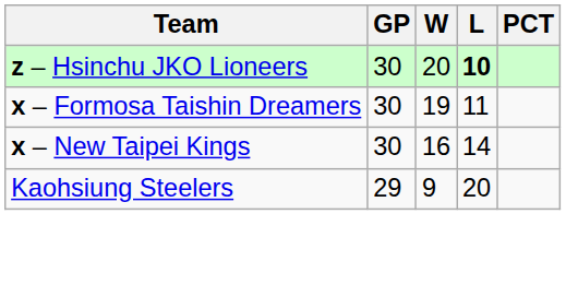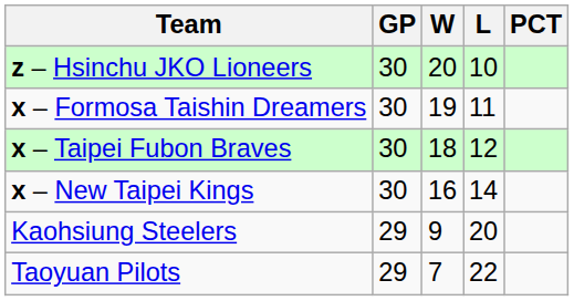 <table class="wikitable">
 <tr>
 <th>Team</th>
 <th>GP</th>
 <th>W</th>
 <th>L</th>
 <th>PCT</th>
 </tr>
 <tr style="background:#cfc">
 <td><strong>z</strong> – <a href='#'>Hsinchu JKO Lioneers</a></td>
 <td>30</td>
 <td>20</td>
-<td><strong>10</strong></td>
+<td>10</td>
 <td></td>
 </tr>
 <tr>
 <td><strong>x</strong> – <a href='#'>Formosa Taishin Dreamers</a></td>
 <td>30</td>
 <td>19</td>
 <td>11</td>
+<td></td>
+</tr>
+<tr style="background:#cfc">
+<td><strong>x</strong> – <a href='#'>Taipei Fubon Braves</a></td>
+<td>30</td>
+<td>18</td>
+<td>12</td>
 <td></td>
 </tr>
 <tr>
 <td><strong>x</strong> – <a href='#'>New Taipei Kings</a></td>
 <td>30</td>
 <td>16</td>
 <td>14</td>
 <td></td>
 </tr>
 <tr>
 <td><a href='#'>Kaohsiung Steelers</a></td>
 <td>29</td>
 <td>9</td>
 <td>20</td>
 <td></td>
 </tr>
+<tr>
+<td><a href='#'>Taoyuan Pilots</a></td>
+<td>29</td>
+<td>7</td>
+<td>22</td>
+<td></td>
+</tr>
 </table>
